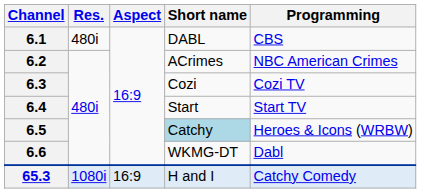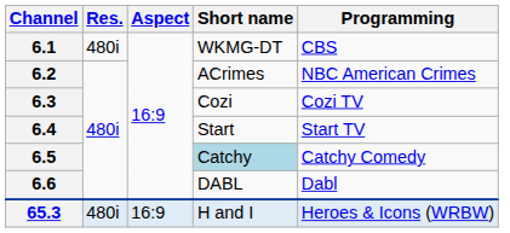 <table class="wikitable">
 <tr>
 <th scope = "col"><a href='#'>Channel</a></th>
 <th scope = "col"><a href='#'>Res.</a></th>
 <th scope = "col"><a href='#'>Aspect</a></th>
 <th scope = "col">Short name</th>
 <th scope = "col">Programming</th>
 </tr>
 <tr>
 <th scope = "row">6.1</th>
 <td>480i</td>
 <td rowspan=6><a href='#'>16:9</a></td>
-<td>DABL</td>
+<td>WKMG-DT</td>
 <td><a href='#'>CBS</a></td>
 </tr>
 <tr>
 <th scope = "row">6.2</th>
 <td rowspan=5><a href='#'>480i</a></td>
 <td>ACrimes</td>
 <td><a href='#'>NBC American Crimes</a></td>
 </tr>
 <tr>
 <th scope = "row">6.3</th>
 <td>Cozi</td>
 <td><a href='#'>Cozi TV</a></td>
 </tr>
 <tr>
 <th scope = "row">6.4</th>
 <td>Start</td>
 <td><a href='#'>Start TV</a></td>
 </tr>
 <tr>
 <th scope = "row">6.5</th>
 <td style="background: lightblue;">Catchy</td>
-<td><a href='#'>Heroes & Icons</a> (<a href='#'>WRBW</a>)</td>
+<td><a href='#'>Catchy Comedy</a></td>
 </tr>
 <tr>
 <th scope = "row">6.6</th>
-<td>WKMG-DT</td>
+<td>DABL</td>
 <td><a href='#'>Dabl</a></td>
 </tr>
 <tr style="background-color:#DFEBF6; border-top: 2px solid #003399;">
 <th scope = "row"><a href='#'>65.3</a></th>
-<td><a href='#'>1080i</a></td>
+<td>480i</td>
 <td>16:9</td>
 <td>H and I</td>
-<td><a href='#'>Catchy Comedy</a></td>
+<td><a href='#'>Heroes & Icons</a> (<a href='#'>WRBW</a>)</td>
 </tr>
 </table>
